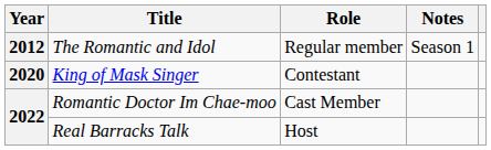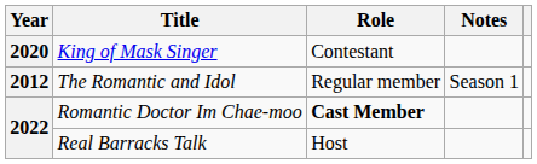 <table class="wikitable plainrowheaders sortable">
 <tr>
 <th scope="col">Year</th>
 <th scope="col">Title</th>
 <th scope="col">Role</th>
 <th scope="col">Notes</th>
 <th scope="col" class="unsortable"></th>
 </tr>
 <tr>
+<th scope="row">2020</th>
+<td><em><a href='#'>King of Mask Singer</a></em></td>
+<td>Contestant</td>
+<td></td>
+<td style="text-align:center"></td>
+</tr>
+<tr>
 <th scope="row">2012</th>
 <td><em>The Romantic and Idol</em></td>
 <td>Regular member</td>
 <td>Season 1</td>
 <td style="text-align:center"></td>
 </tr>
 <tr>
-<th scope="row">2020</th>
-<td><em><a href='#'>King of Mask Singer</a></em></td>
-<td>Contestant</td>
-<td></td>
-<td style="text-align:center"></td>
-</tr>
-<tr>
 <th scope="row" rowspan="2">2022</th>
 <td><em>Romantic Doctor Im Chae-moo</em></td>
-<td>Cast Member</td>
+<td><strong>Cast Member</strong></td>
 <td></td>
 <td style="text-align:center"></td>
 </tr>
 <tr>
 <td><em>Real Barracks Talk</em></td>
 <td>Host</td>
 <td></td>
 <td style="text-align:center"></td>
 </tr>
 </table>
